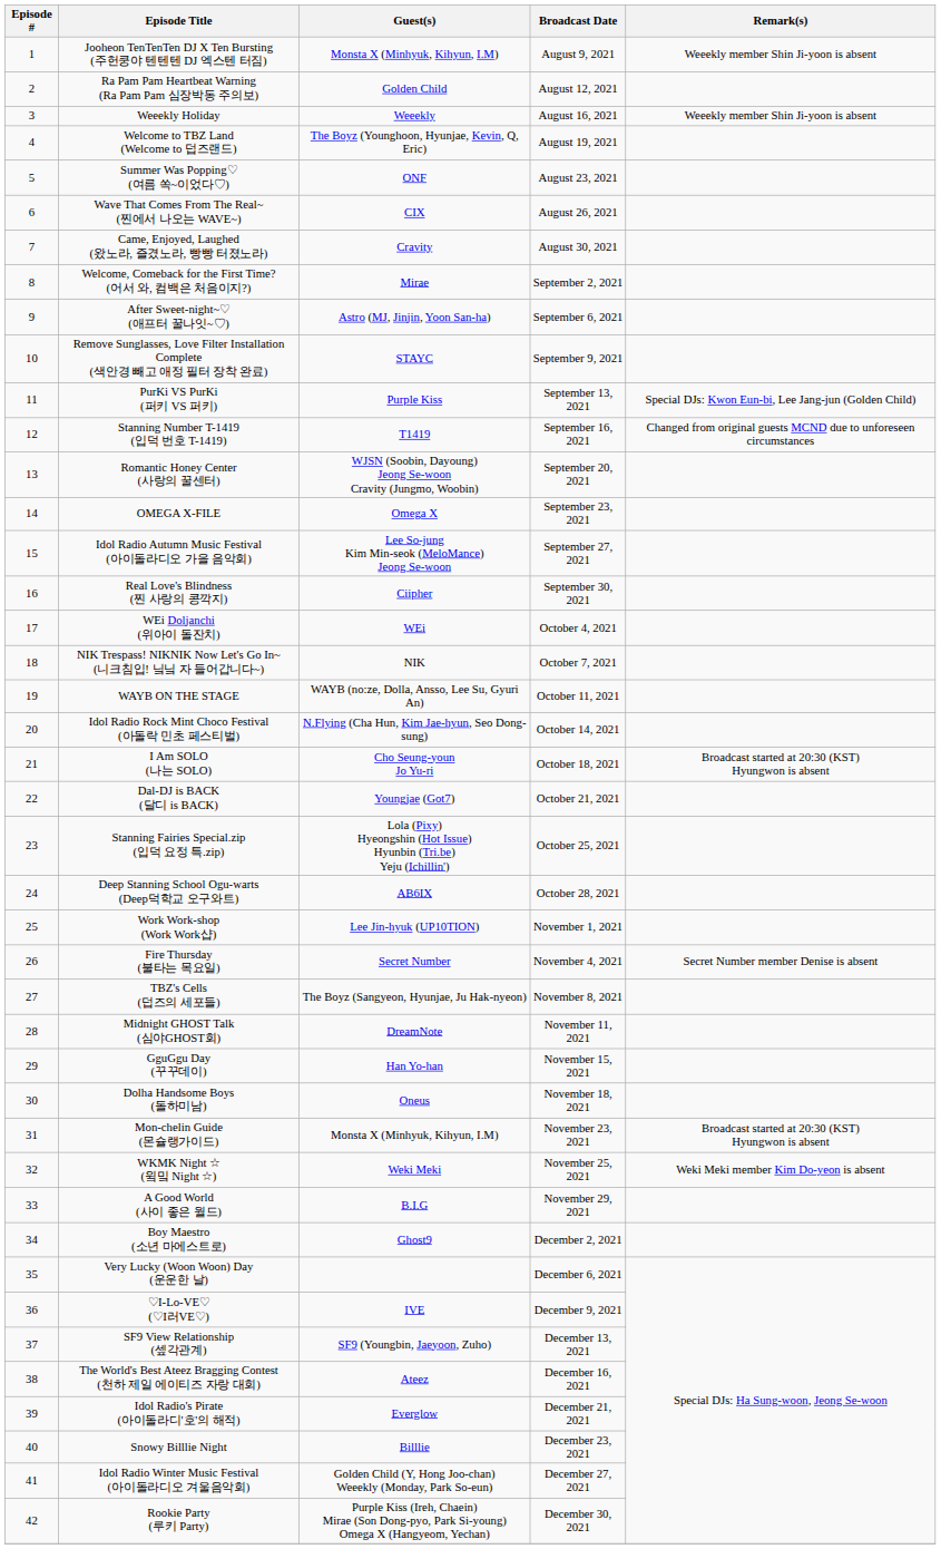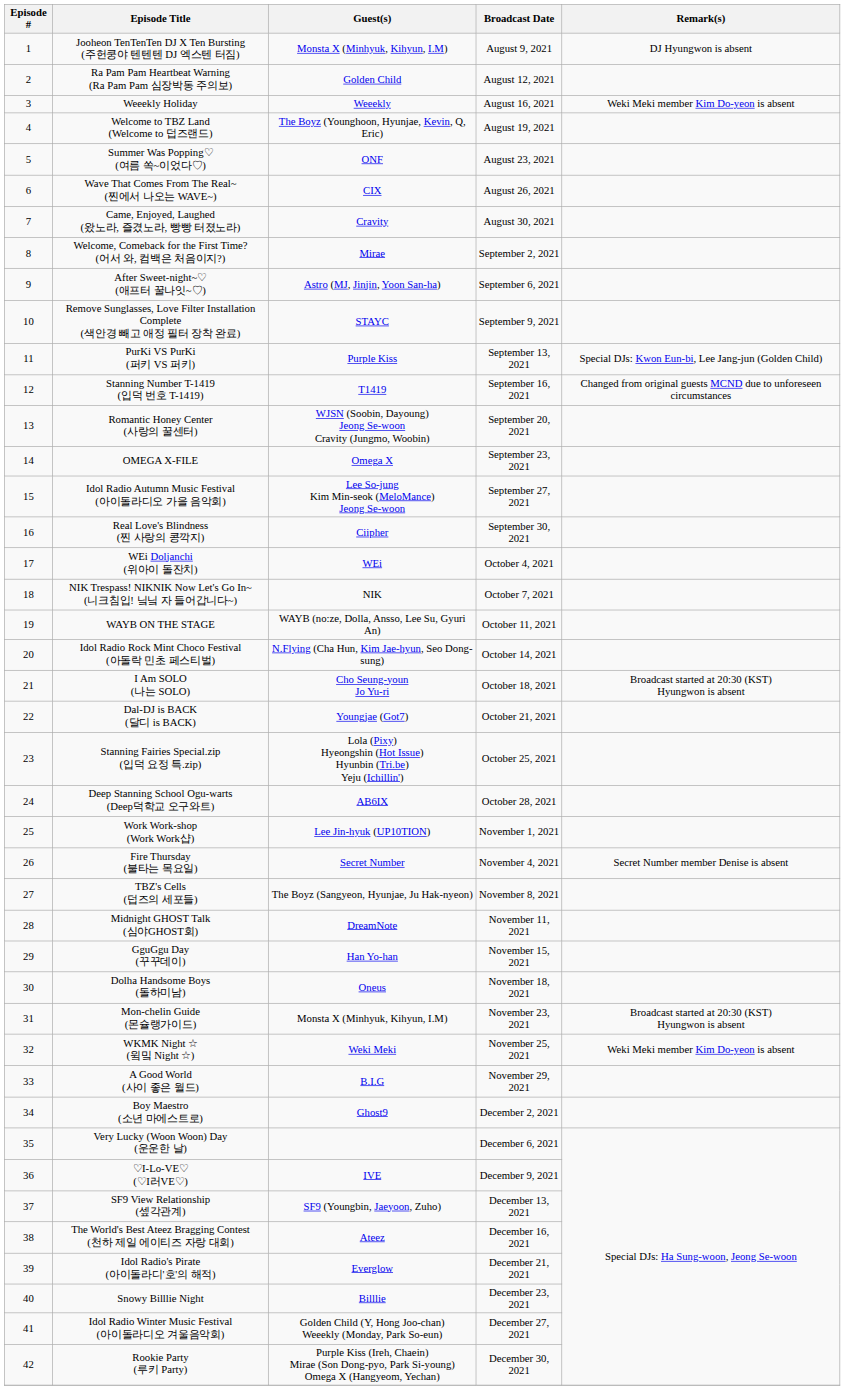 <table class="wikitable" style="text-align:center">
 <tr>
 <th>Episode #</th>
 <th>Episode Title</th>
 <th>Guest(s)</th>
 <th>Broadcast Date</th>
 <th>Remark(s)</th>
 </tr>
 <tr>
 <td>1</td>
 <td>Jooheon TenTenTen DJ X Ten Bursting<br>(주헌쿵야 텐텐텐 DJ 엑스텐 터짐)</td>
 <td><a href='#'>Monsta X</a> (<a href='#'>Minhyuk</a>, <a href='#'>Kihyun</a>, <a href='#'>I.M</a>)</td>
 <td>August 9, 2021</td>
-<td>Weeekly member Shin Ji-yoon is absent</td>
+<td>DJ Hyungwon is absent</td>
 </tr>
 <tr>
 <td>2</td>
 <td>Ra Pam Pam Heartbeat Warning<br>(Ra Pam Pam 심장박동 주의보)</td>
 <td><a href='#'>Golden Child</a></td>
 <td>August 12, 2021</td>
 <td></td>
 </tr>
 <tr>
 <td>3</td>
 <td>Weeekly Holiday</td>
 <td><a href='#'>Weeekly</a></td>
 <td>August 16, 2021</td>
-<td>Weeekly member Shin Ji-yoon is absent</td>
+<td>Weki Meki member <a href='#'>Kim Do-yeon</a> is absent</td>
 </tr>
 <tr>
 <td>4</td>
 <td>Welcome to TBZ Land<br>(Welcome to 덥즈랜드)</td>
 <td><a href='#'>The Boyz</a> (Younghoon, Hyunjae, <a href='#'>Kevin</a>, Q, Eric)</td>
 <td>August 19, 2021</td>
 <td></td>
 </tr>
 <tr>
 <td>5</td>
 <td>Summer Was Popping♡<br>(여름 쏙~이었다♡)</td>
 <td><a href='#'>ONF</a></td>
 <td>August 23, 2021</td>
 <td></td>
 </tr>
 <tr>
 <td>6</td>
 <td>Wave That Comes From The Real~<br>(찐에서 나오는 WAVE~)</td>
 <td><a href='#'>CIX</a></td>
 <td>August 26, 2021</td>
 <td></td>
 </tr>
 <tr>
 <td>7</td>
 <td>Came, Enjoyed, Laughed<br>(왔노라, 즐겼노라, 빵빵 터졌노라)</td>
 <td><a href='#'>Cravity</a></td>
 <td>August 30, 2021</td>
 <td></td>
 </tr>
 <tr>
 <td>8</td>
 <td>Welcome, Comeback for the First Time?<br>(어서 와, 컴백은 처음이지?)</td>
 <td><a href='#'>Mirae</a></td>
 <td>September 2, 2021</td>
 <td></td>
 </tr>
 <tr>
 <td>9</td>
 <td>After Sweet-night~♡<br>(애프터 꿀나잇~♡)</td>
 <td><a href='#'>Astro</a> (<a href='#'>MJ</a>, <a href='#'>Jinjin</a>, <a href='#'>Yoon San-ha</a>)</td>
 <td>September 6, 2021</td>
 <td></td>
 </tr>
 <tr>
 <td>10</td>
 <td>Remove Sunglasses, Love Filter Installation Complete<br>(색안경 빼고 애정 필터 장착 완료)</td>
 <td><a href='#'>STAYC</a></td>
 <td>September 9, 2021</td>
 <td></td>
 </tr>
 <tr>
 <td>11</td>
 <td>PurKi VS PurKi<br>(퍼키 VS 퍼키)</td>
 <td><a href='#'>Purple Kiss</a></td>
 <td>September 13, 2021</td>
 <td>Special DJs: <a href='#'>Kwon Eun-bi</a>, Lee Jang-jun (Golden Child)</td>
 </tr>
 <tr>
 <td>12</td>
 <td>Stanning Number T-1419<br>(입덕 번호 T-1419)</td>
 <td><a href='#'>T1419</a></td>
 <td>September 16, 2021</td>
 <td>Changed from original guests <a href='#'>MCND</a> due to unforeseen circumstances</td>
 </tr>
 <tr>
 <td>13</td>
 <td>Romantic Honey Center<br>(사랑의 꿀센터)</td>
 <td><a href='#'>WJSN</a> (Soobin, Dayoung)<br><a href='#'>Jeong Se-woon</a><br>Cravity (Jungmo, Woobin)</td>
 <td>September 20, 2021</td>
 <td></td>
 </tr>
 <tr>
 <td>14</td>
 <td>OMEGA X-FILE</td>
 <td><a href='#'>Omega X</a></td>
 <td>September 23, 2021</td>
 <td></td>
 </tr>
 <tr>
 <td>15</td>
 <td>Idol Radio Autumn Music Festival<br>(아이돌라디오 가을 음악회)</td>
 <td><a href='#'>Lee So-jung</a><br>Kim Min-seok (<a href='#'>MeloMance</a>)<br><a href='#'>Jeong Se-woon</a></td>
 <td>September 27, 2021</td>
 <td></td>
 </tr>
 <tr>
 <td>16</td>
 <td>Real Love's Blindness<br>(찐 사랑의 콩깍지)</td>
 <td><a href='#'>Ciipher</a></td>
 <td>September 30, 2021</td>
 <td></td>
 </tr>
 <tr>
 <td>17</td>
 <td>WEi <a href='#'>Doljanchi</a><br>(위아이 돌잔치)</td>
 <td><a href='#'>WEi</a></td>
 <td>October 4, 2021</td>
 <td></td>
 </tr>
 <tr>
 <td>18</td>
 <td>NIK Trespass! NIKNIK Now Let's Go In~<br>(니크침입! 닠닠 자 들어갑니다~)</td>
 <td>NIK</td>
 <td>October 7, 2021</td>
 <td></td>
 </tr>
 <tr>
 <td>19</td>
 <td>WAYB ON THE STAGE</td>
 <td>WAYB (no:ze, Dolla, Ansso, Lee Su, Gyuri An)</td>
 <td>October 11, 2021</td>
 <td></td>
 </tr>
 <tr>
 <td>20</td>
 <td>Idol Radio Rock Mint Choco Festival<br>(아돌락 민초 페스티벌)</td>
 <td><a href='#'>N.Flying</a> (Cha Hun, <a href='#'>Kim Jae-hyun</a>, Seo Dong-sung)</td>
 <td>October 14, 2021</td>
 <td></td>
 </tr>
 <tr>
 <td>21</td>
 <td>I Am SOLO<br>(나는 SOLO)</td>
 <td><a href='#'>Cho Seung-youn</a><br><a href='#'>Jo Yu-ri</a></td>
 <td>October 18, 2021</td>
 <td>Broadcast started at 20:30 (KST)<br>Hyungwon is absent</td>
 </tr>
 <tr>
 <td>22</td>
 <td>Dal-DJ is BACK<br>(달디 is BACK)</td>
 <td><a href='#'>Youngjae</a> (<a href='#'>Got7</a>)</td>
 <td>October 21, 2021</td>
 <td></td>
 </tr>
 <tr>
 <td>23</td>
 <td>Stanning Fairies Special.zip<br>(입덕 요정 특.zip)</td>
 <td>Lola (<a href='#'>Pixy</a>)<br>Hyeongshin (<a href='#'>Hot Issue</a>)<br>Hyunbin (<a href='#'>Tri.be</a>)<br>Yeju (<a href='#'>Ichillin'</a>)</td>
 <td>October 25, 2021</td>
 <td></td>
 </tr>
 <tr>
 <td>24</td>
 <td>Deep Stanning School Ogu-warts<br>(Deep덕학교 오구와트)</td>
 <td><a href='#'>AB6IX</a></td>
 <td>October 28, 2021</td>
 <td></td>
 </tr>
 <tr>
 <td>25</td>
 <td>Work Work-shop<br>(Work Work샵)</td>
 <td><a href='#'>Lee Jin-hyuk</a> (<a href='#'>UP10TION</a>)</td>
 <td>November 1, 2021</td>
 <td></td>
 </tr>
 <tr>
 <td>26</td>
 <td>Fire Thursday<br>(불타는 목요일)</td>
 <td><a href='#'>Secret Number</a></td>
 <td>November 4, 2021</td>
 <td>Secret Number member Denise is absent</td>
 </tr>
 <tr>
 <td>27</td>
 <td>TBZ's Cells<br>(덥즈의 세포들)</td>
 <td>The Boyz (Sangyeon, Hyunjae, Ju Hak-nyeon)</td>
 <td>November 8, 2021</td>
 <td></td>
 </tr>
 <tr>
 <td>28</td>
 <td>Midnight GHOST Talk<br>(심야GHOST회)</td>
 <td><a href='#'>DreamNote</a></td>
 <td>November 11, 2021</td>
 <td></td>
 </tr>
 <tr>
 <td>29</td>
 <td>GguGgu Day<br>(꾸꾸데이)</td>
 <td><a href='#'>Han Yo-han</a></td>
 <td>November 15, 2021</td>
 <td></td>
 </tr>
 <tr>
 <td>30</td>
 <td>Dolha Handsome Boys<br>(돌하미남)</td>
 <td><a href='#'>Oneus</a></td>
 <td>November 18, 2021</td>
 <td></td>
 </tr>
 <tr>
 <td>31</td>
 <td>Mon-chelin Guide<br>(몬슐랭가이드)</td>
 <td>Monsta X (Minhyuk, Kihyun, I.M)</td>
 <td>November 23, 2021</td>
 <td>Broadcast started at 20:30 (KST)<br>Hyungwon is absent</td>
 </tr>
 <tr>
 <td>32</td>
 <td>WKMK Night ☆<br>(윜밐 Night ☆)</td>
 <td><a href='#'>Weki Meki</a></td>
 <td>November 25, 2021</td>
 <td>Weki Meki member <a href='#'>Kim Do-yeon</a> is absent</td>
 </tr>
 <tr>
 <td>33</td>
 <td>A Good World<br>(사이 좋은 월드)</td>
 <td><a href='#'>B.I.G</a></td>
 <td>November 29, 2021</td>
 <td></td>
 </tr>
 <tr>
 <td>34</td>
 <td>Boy Maestro<br>(소년 마에스트로)</td>
 <td><a href='#'>Ghost9</a></td>
 <td>December 2, 2021</td>
 <td></td>
 </tr>
 <tr>
 <td>35</td>
 <td>Very Lucky (Woon Woon) Day<br>(운운한 날)</td>
 <td></td>
 <td>December 6, 2021</td>
 <td rowspan="8">Special DJs: <a href='#'>Ha Sung-woon</a>, <a href='#'>Jeong Se-woon</a></td>
 </tr>
 <tr>
 <td>36</td>
 <td>♡I-Lo-VE♡<br>(♡I러VE♡)</td>
 <td><a href='#'>IVE</a></td>
 <td>December 9, 2021</td>
 </tr>
 <tr>
 <td>37</td>
 <td>SF9 View Relationship<br>(셒각관계)</td>
 <td><a href='#'>SF9</a> (Youngbin, <a href='#'>Jaeyoon</a>, Zuho)</td>
 <td>December 13, 2021</td>
 </tr>
 <tr>
 <td>38</td>
 <td>The World's Best Ateez Bragging Contest<br>(천하 제일 에이티즈 자랑 대회)</td>
 <td><a href='#'>Ateez</a></td>
 <td>December 16, 2021</td>
 </tr>
 <tr>
 <td>39</td>
 <td>Idol Radio's Pirate<br>(아이돌라디'호'의 해적)</td>
 <td><a href='#'>Everglow</a></td>
 <td>December 21, 2021</td>
 </tr>
 <tr>
 <td>40</td>
 <td>Snowy Billlie Night</td>
 <td><a href='#'>Billlie</a></td>
 <td>December 23, 2021</td>
 </tr>
 <tr>
 <td>41</td>
 <td>Idol Radio Winter Music Festival<br>(아이돌라디오 겨울음악회)</td>
 <td>Golden Child (Y, Hong Joo-chan)<br>Weeekly (Monday, Park So-eun)</td>
 <td>December 27, 2021</td>
 </tr>
 <tr>
 <td>42</td>
 <td>Rookie Party<br>(루키 Party)</td>
 <td>Purple Kiss (Ireh, Chaein)<br>Mirae (Son Dong-pyo, Park Si-young)<br>Omega X (Hangyeom, Yechan)</td>
 <td>December 30, 2021</td>
 </tr>
 <tr>
 </tr>
 </table>
